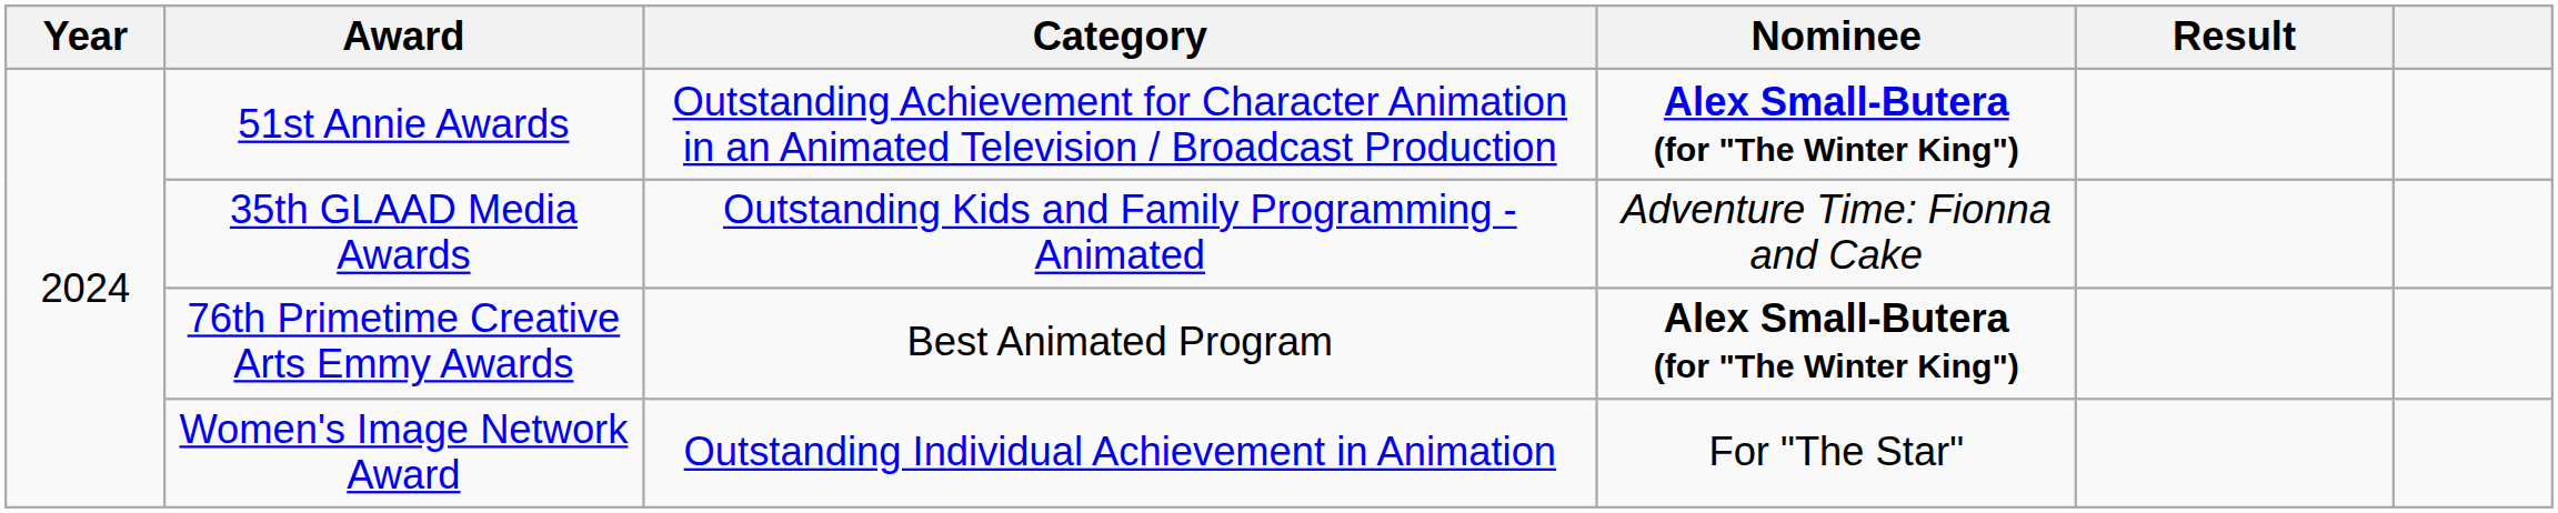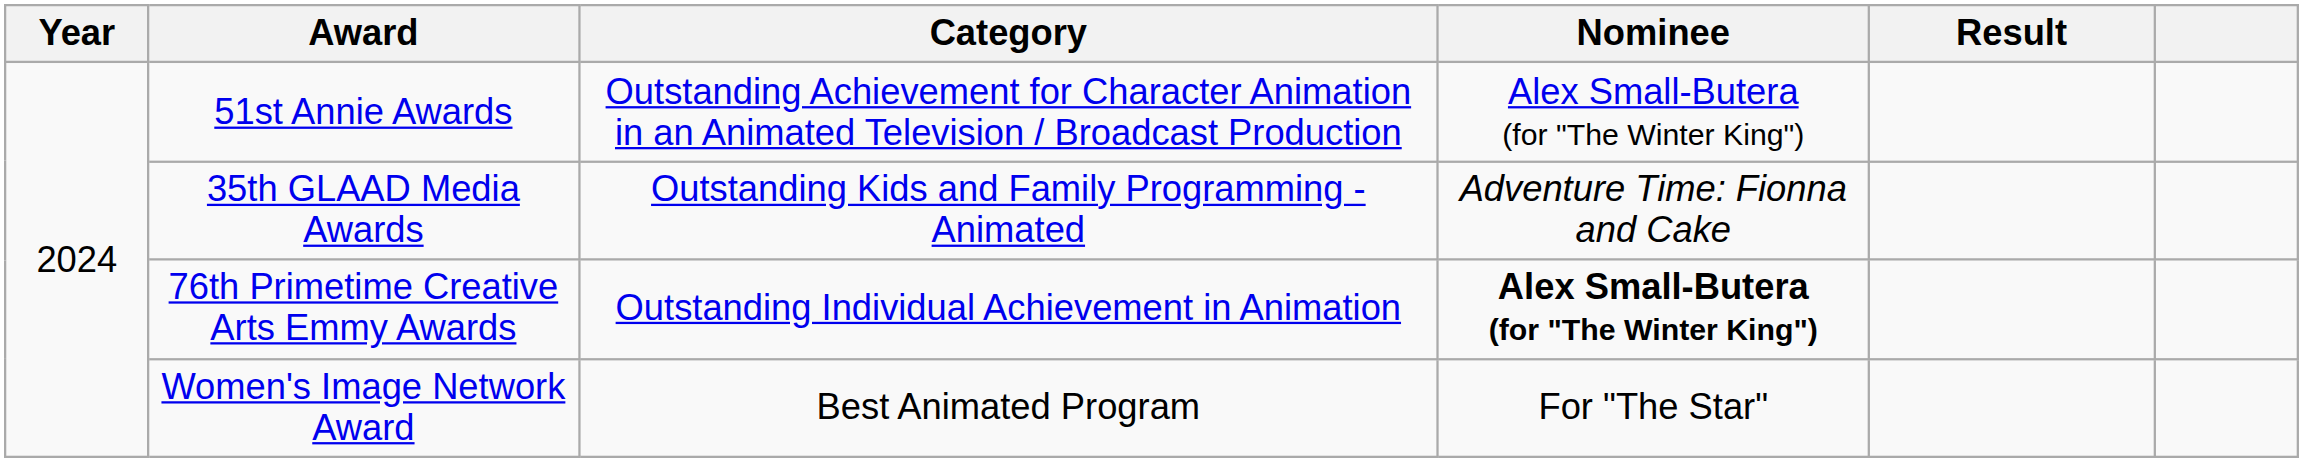 <table class="wikitable sortable" style="text-align:center" width=80% |>
 <tr>
 <th width="5%">Year</th>
 <th width="15%">Award</th>
 <th width="30%">Category</th>
 <th width="15% ">Nominee</th>
 <th width="10%">Result</th>
 <th width="5%" class="unsortable"></th>
 </tr>
 <tr>
 <td rowspan="4">2024</td>
 <td style="text-align:center;"><a href='#'>51st Annie Awards</a></td>
 <td><a href='#'>Outstanding Achievement for Character Animation in an Animated Television / Broadcast Production</a></td>
-<td><strong><a href='#'>Alex Small-Butera</a><br><small>(for "The Winter King")</small></strong></td>
+<td><a href='#'>Alex Small-Butera</a><br><small>(for "The Winter King")</small></td>
 <td></td>
 <td></td>
 </tr>
 <tr>
 <td style="text-align:center;"><a href='#'>35th GLAAD Media Awards</a></td>
 <td><a href='#'>Outstanding Kids and Family Programming - Animated</a></td>
 <td><em>Adventure Time: Fionna and Cake</em></td>
 <td></td>
 <td></td>
 </tr>
 <tr>
 <td style="text-align:center;"><a href='#'>76th Primetime Creative Arts Emmy Awards</a></td>
-<td>Best Animated Program</td>
+<td><a href='#'>Outstanding Individual Achievement in Animation</a></td>
 <td><strong>Alex Small-Butera<br><small>(for "The Winter King")</small></strong></td>
 <td></td>
 <td></td>
 </tr>
 <tr>
 <td style="text-align:center;"><a href='#'>Women's Image Network Award</a></td>
-<td><a href='#'>Outstanding Individual Achievement in Animation</a></td>
+<td>Best Animated Program</td>
 <td>For "The Star"</td>
 <td></td>
 <td></td>
 </tr>
 </table>
